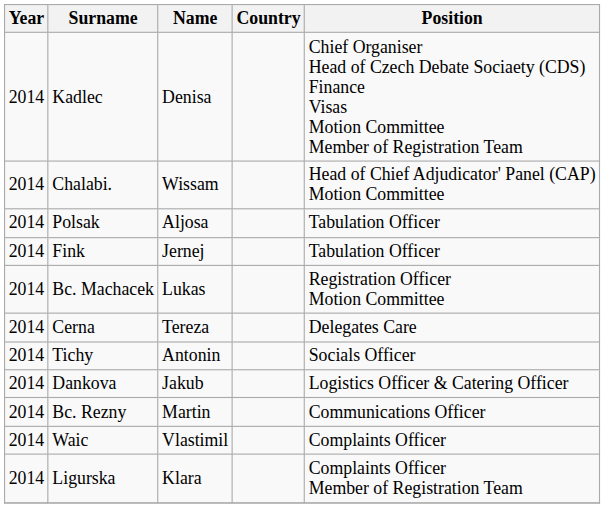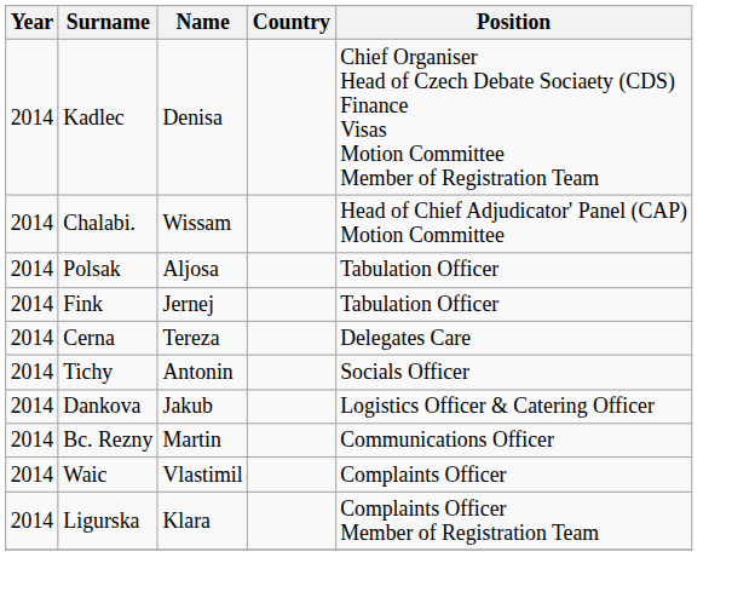 <table class="wikitable sortable">
 <tr>
 <th>Year</th>
 <th>Surname</th>
 <th>Name</th>
 <th>Country</th>
 <th>Position</th>
 </tr>
 <tr>
 <td>2014</td>
 <td>Kadlec</td>
 <td>Denisa</td>
 <td></td>
 <td>Chief Organiser<br>Head of Czech Debate Sociaety (CDS)<br>Finance<br>Visas<br>Motion Committee<br>Member of Registration Team</td>
 </tr>
 <tr>
 <td>2014</td>
 <td>Chalabi.</td>
 <td>Wissam</td>
 <td></td>
 <td>Head of Chief Adjudicator' Panel (CAP)<br>Motion Committee</td>
 </tr>
 <tr>
 <td>2014</td>
 <td>Polsak</td>
 <td>Aljosa</td>
 <td></td>
 <td>Tabulation Officer</td>
 </tr>
 <tr>
 <td>2014</td>
 <td>Fink</td>
 <td>Jernej</td>
 <td></td>
 <td>Tabulation Officer</td>
-</tr>
-<tr>
-<td>2014</td>
-<td>Bc. Machacek</td>
-<td>Lukas</td>
-<td></td>
-<td>Registration Officer<br>Motion Committee</td>
 </tr>
 <tr>
 <td>2014</td>
 <td>Cerna</td>
 <td>Tereza</td>
 <td></td>
 <td>Delegates Care</td>
 </tr>
 <tr>
 <td>2014</td>
 <td>Tichy</td>
 <td>Antonin</td>
 <td></td>
 <td>Socials Officer</td>
 </tr>
 <tr>
 <td>2014</td>
 <td>Dankova</td>
 <td>Jakub</td>
 <td></td>
 <td>Logistics Officer & Catering Officer</td>
 </tr>
 <tr>
 <td>2014</td>
 <td>Bc. Rezny</td>
 <td>Martin</td>
 <td></td>
 <td>Communications Officer</td>
 </tr>
 <tr>
 <td>2014</td>
 <td>Waic</td>
 <td>Vlastimil</td>
 <td></td>
 <td>Complaints Officer</td>
 </tr>
 <tr>
 <td>2014</td>
 <td>Ligurska</td>
 <td>Klara</td>
 <td></td>
 <td>Complaints Officer<br>Member of Registration Team</td>
 </tr>
 <tr>
 </tr>
 </table>
